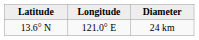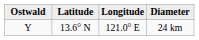 <table class="wikitable">
 <tr>
+<th width="25%" style="background:#eeeeee;">Ostwald</th>
 <th width="25%" style="background:#eeeeee;">Latitude</th>
 <th width="25%" style="background:#eeeeee;">Longitude</th>
 <th width="25%" style="background:#eeeeee;">Diameter</th>
 </tr>
 <tr>
+<td align="center">Y</td>
 <td align="center">13.6° N</td>
 <td align="center">121.0° E</td>
 <td align="center">24 km</td>
 </tr>
 </table>
